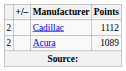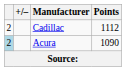 <table class="wikitable" style="font-size: 95%;">
 <tr>
 <th scope="col"></th>
 <th scope="col">+/–</th>
 <th scope="col">Manufacturer</th>
 <th scope="col">Points</th>
 </tr>
 <tr>
 <td align=center>2</td>
 <td align="left"></td>
 <td> <a href='#'>Cadillac</a></td>
 <td align=right>1112</td>
 </tr>
 <tr>
-<td align=center>2</td>
+<td align=center style="background: lightblue;">2</td>
 <td align="left"></td>
 <td> <a href='#'>Acura</a></td>
-<td align=right>1089</td>
+<td align=right>1090</td>
 </tr>
 <tr>
 <th colspan=5>Source:</th>
 </tr>
 </table>
